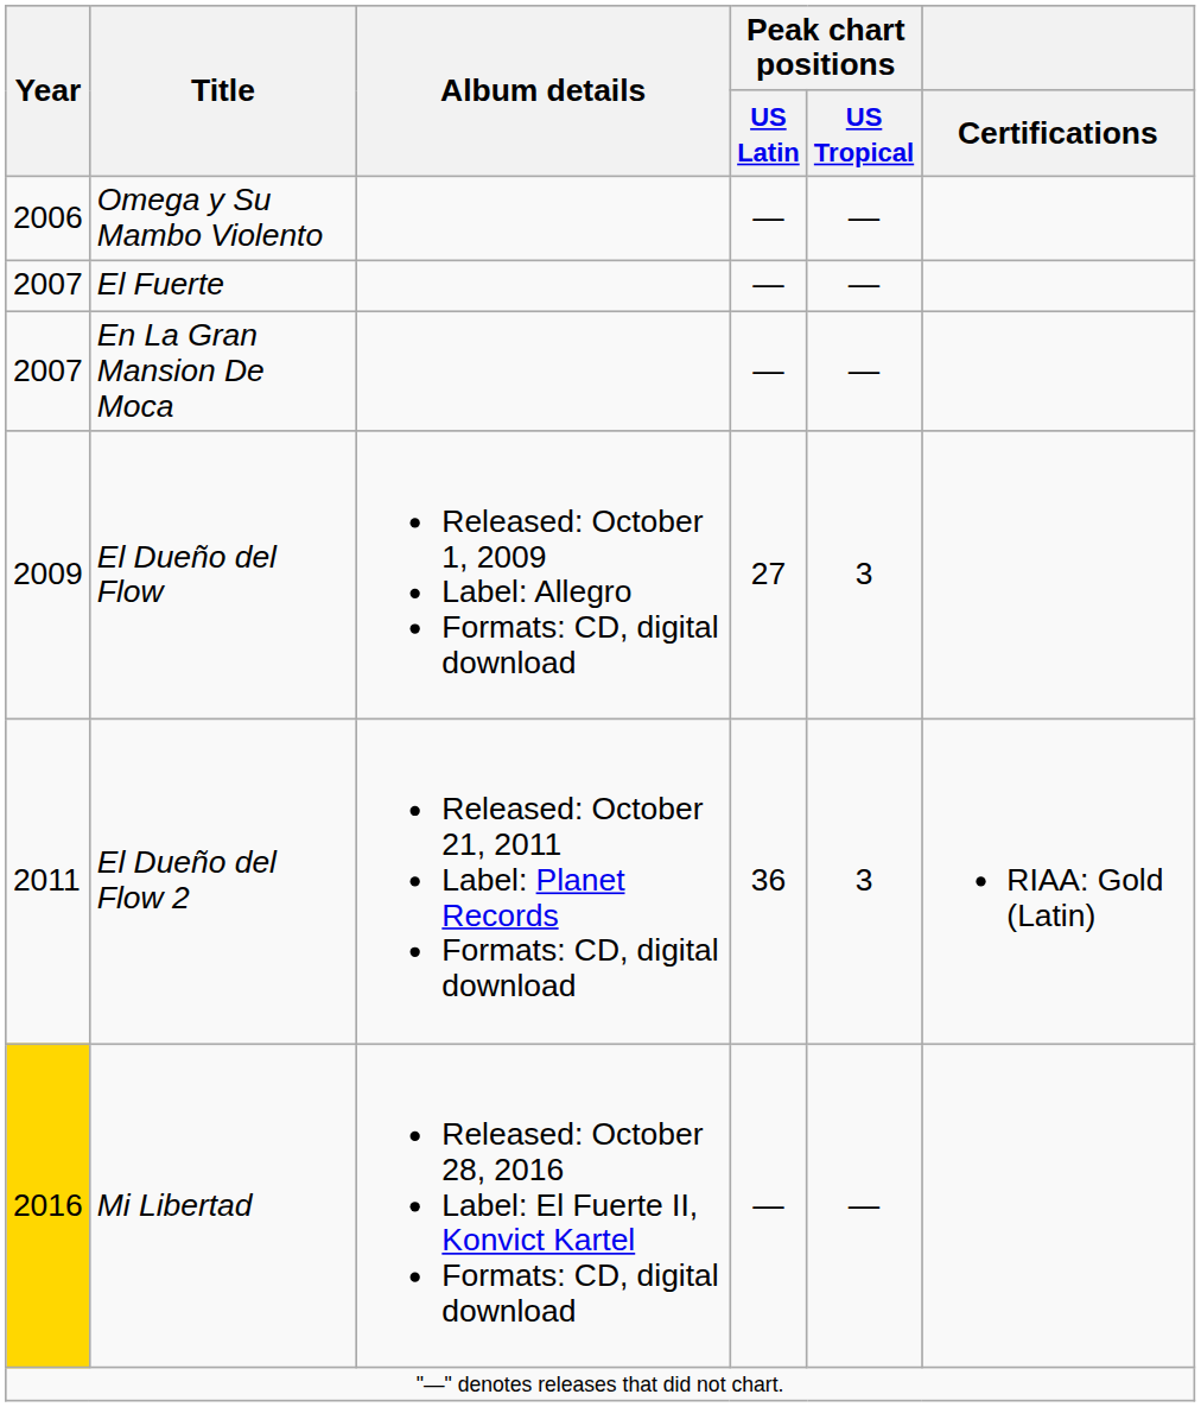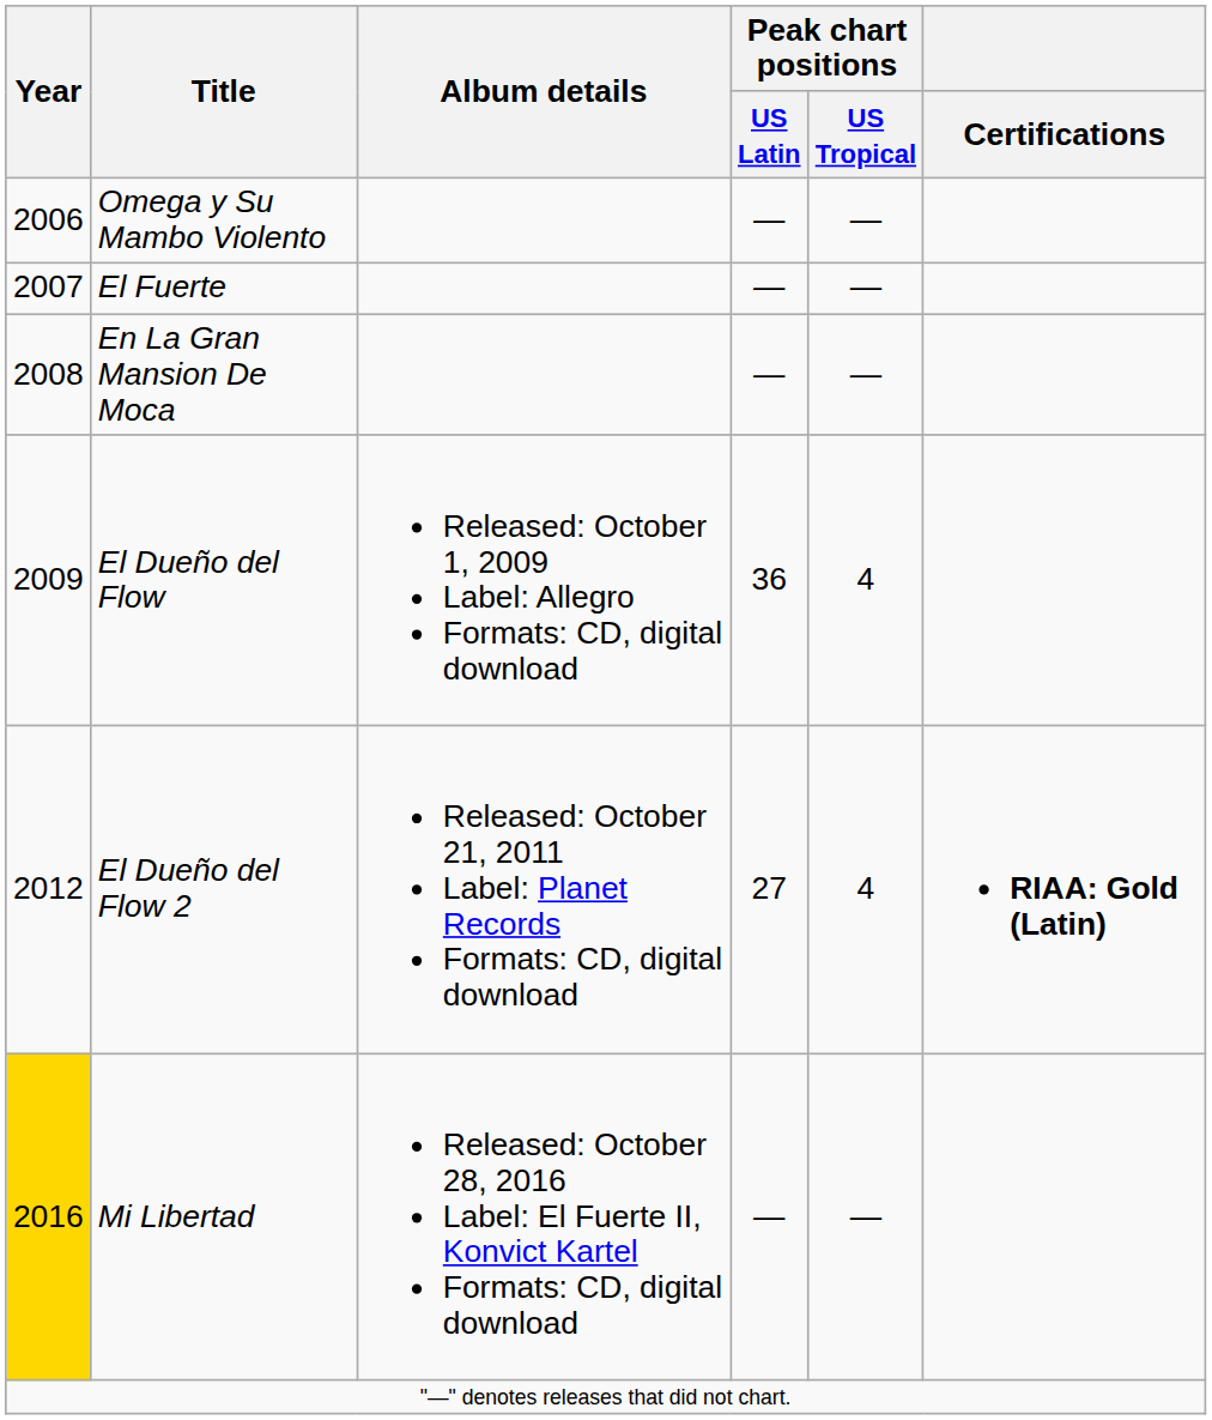 <table class="wikitable">
 <tr>
 <th rowspan="2">Year</th>
 <th rowspan="2">Title</th>
 <th rowspan="2">Album details</th>
 <th colspan="2">Peak chart positions</th>
 <th></th>
 </tr>
 <tr>
 <th width="30"><small><a href='#'>US<br>Latin</a></small><br></th>
 <th width="30"><small><a href='#'>US<br>Tropical</a></small><br></th>
 <th>Certifications</th>
 </tr>
 <tr>
 <td>2006</td>
 <td><em>Omega y Su Mambo Violento</em></td>
 <td></td>
 <td align="center">—</td>
 <td align="center">—</td>
 <td></td>
 </tr>
 <tr>
 <td>2007</td>
 <td><em>El Fuerte</em></td>
 <td></td>
 <td align="center">—</td>
 <td align="center">—</td>
 <td></td>
 </tr>
 <tr>
-<td>2007</td>
+<td>2008</td>
 <td><em>En La Gran Mansion De Moca</em></td>
 <td></td>
 <td align="center">—</td>
 <td align="center">—</td>
 <td></td>
 </tr>
 <tr>
 <td>2009</td>
 <td><em>El Dueño del Flow</em></td>
 <td><br><ul><li>Released: October 1, 2009</li><li>Label: Allegro</li><li>Formats: CD, digital download</li></ul></td>
-<td align="center">27</td>
-<td align="center">3</td>
+<td align="center">36</td>
+<td align="center">4</td>
 <td></td>
 </tr>
 <tr>
-<td>2011</td>
+<td>2012</td>
 <td><em>El Dueño del Flow 2</em></td>
 <td><br><ul><li>Released: October 21, 2011</li><li>Label: <a href='#'>Planet Records</a></li><li>Formats: CD, digital download</li></ul></td>
-<td align="center">36</td>
-<td align="center">3</td>
-<td><br><ul><li>RIAA: Gold (Latin)</li></ul></td>
+<td align="center">27</td>
+<td align="center">4</td>
+<td><strong><br><ul><li>RIAA: Gold (Latin)</li></ul></strong></td>
 </tr>
 <tr>
 <td style="background: gold;">2016</td>
 <td><em>Mi Libertad</em></td>
 <td><br><ul><li>Released: October 28, 2016</li><li>Label: El Fuerte II, <a href='#'>Konvict Kartel</a></li><li>Formats: CD, digital download</li></ul></td>
 <td align="center">—</td>
 <td align="center">—</td>
 <td></td>
 </tr>
 <tr>
 <td colspan="7" style="text-align:center; font-size:8pt;">"—" denotes releases that did not chart.</td>
 </tr>
 </table>
